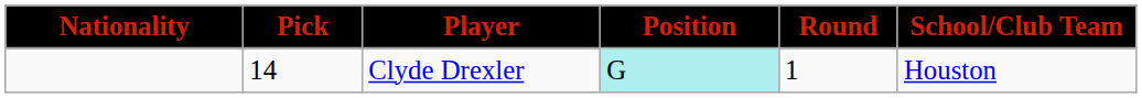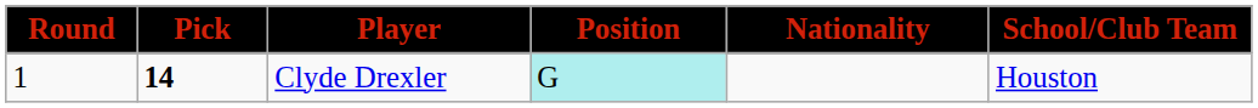 <table class="wikitable sortable sortable">
 <tr>
-<th style="background:#000000; color:#D1210A"  width="20%">Nationality</th>
+<th style="background:#000000; color:#D1210A"  width="10%">Round</th>
 <th style="background:#000000; color:#D1210A"  width="10%">Pick</th>
 <th style="background:#000000; color:#D1210A"  width="20%">Player</th>
 <th style="background:#000000; color:#D1210A"  width="15%">Position</th>
-<th style="background:#000000; color:#D1210A"  width="10%">Round</th>
+<th style="background:#000000; color:#D1210A"  width="20%">Nationality</th>
 <th style="background:#000000; color:#D1210A"  width="20%">School/Club Team</th>
 </tr>
 <tr>
-<td></td>
-<td>14</td>
+<td>1</td>
+<td><strong>14</strong></td>
 <td><a href='#'>Clyde Drexler</a></td>
 <td style="background: paleturquoise;">G</td>
-<td>1</td>
+<td></td>
 <td><a href='#'>Houston</a></td>
 </tr>
 </table>
